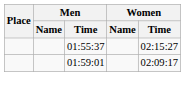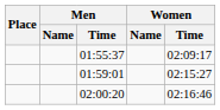 <table class=wikitable>
 <tr>
 <th rowspan="2">Place</th>
 <th colspan="2">Men</th>
 <th colspan="2">Women</th>
 </tr>
 <tr>
 <th>Name</th>
 <th>Time</th>
 <th>Name</th>
 <th>Time</th>
 </tr>
 <tr>
 <td align="center"></td>
 <td></td>
 <td>01:55:37</td>
 <td></td>
-<td>02:15:27</td>
+<td>02:09:17</td>
 </tr>
 <tr>
 <td align="center"></td>
 <td></td>
 <td>01:59:01</td>
 <td></td>
-<td>02:09:17</td>
+<td>02:15:27</td>
+</tr>
+<tr>
+<td align="center"></td>
+<td></td>
+<td>02:00:20</td>
+<td></td>
+<td>02:16:46</td>
 </tr>
 </table>
